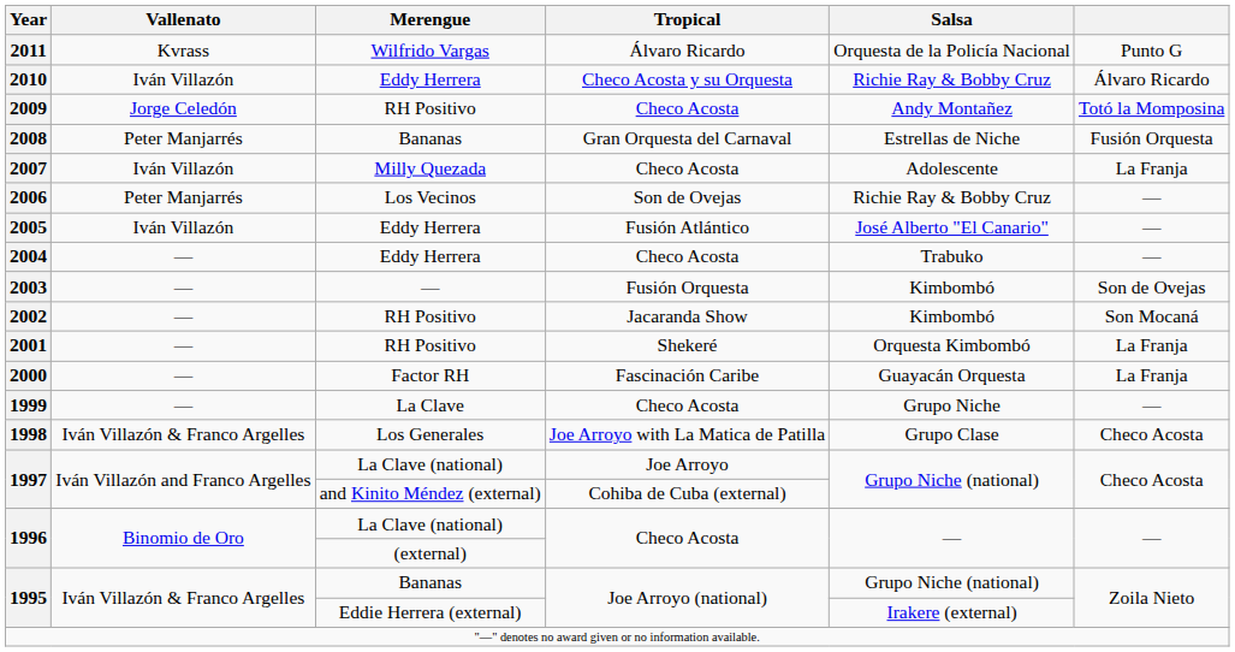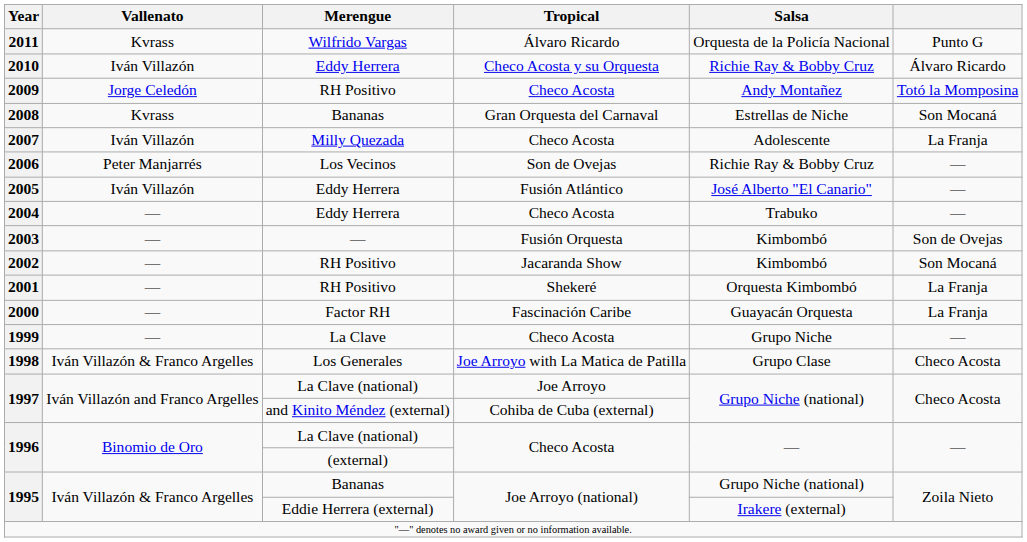 <table class="wikitable" style="text-align:center;">
 <tr>
 <th>Year</th>
 <th>Vallenato</th>
 <th>Merengue</th>
 <th>Tropical</th>
 <th>Salsa</th>
 <th></th>
 </tr>
 <tr>
 <th>2011</th>
 <td>Kvrass</td>
 <td><a href='#'>Wilfrido Vargas</a></td>
 <td>Álvaro Ricardo</td>
 <td>Orquesta de la Policía Nacional</td>
 <td>Punto G</td>
 </tr>
 <tr>
 <th>2010</th>
 <td>Iván Villazón</td>
 <td><a href='#'>Eddy Herrera</a></td>
 <td><a href='#'>Checo Acosta y su Orquesta</a></td>
 <td><a href='#'>Richie Ray & Bobby Cruz</a></td>
 <td>Álvaro Ricardo</td>
 </tr>
 <tr>
 <th>2009</th>
 <td><a href='#'>Jorge Celedón</a></td>
 <td>RH Positivo</td>
 <td><a href='#'>Checo Acosta</a></td>
 <td><a href='#'>Andy Montañez</a></td>
 <td><a href='#'>Totó la Momposina</a></td>
 </tr>
 <tr>
 <th>2008</th>
-<td>Peter Manjarrés</td>
+<td>Kvrass</td>
 <td>Bananas</td>
 <td>Gran Orquesta del Carnaval</td>
 <td>Estrellas de Niche</td>
-<td>Fusión Orquesta</td>
+<td>Son Mocaná</td>
 </tr>
 <tr>
 <th>2007</th>
 <td>Iván Villazón</td>
 <td><a href='#'>Milly Quezada</a></td>
 <td>Checo Acosta</td>
 <td>Adolescente</td>
 <td>La Franja</td>
 </tr>
 <tr>
 <th>2006</th>
 <td>Peter Manjarrés</td>
 <td>Los Vecinos</td>
 <td>Son de Ovejas</td>
 <td>Richie Ray & Bobby Cruz</td>
 <td>—</td>
 </tr>
 <tr>
 <th>2005</th>
 <td>Iván Villazón</td>
 <td>Eddy Herrera</td>
 <td>Fusión Atlántico</td>
 <td><a href='#'>José Alberto "El Canario"</a></td>
 <td>—</td>
 </tr>
 <tr>
 <th>2004</th>
 <td>—</td>
 <td>Eddy Herrera</td>
 <td>Checo Acosta</td>
 <td>Trabuko</td>
 <td>—</td>
 </tr>
 <tr>
 <th>2003</th>
 <td>—</td>
 <td>—</td>
 <td>Fusión Orquesta</td>
 <td>Kimbombó</td>
 <td>Son de Ovejas</td>
 </tr>
 <tr>
 <th>2002</th>
 <td>—</td>
 <td>RH Positivo</td>
 <td>Jacaranda Show</td>
 <td>Kimbombó</td>
 <td>Son Mocaná</td>
 </tr>
 <tr>
 <th>2001</th>
 <td>—</td>
 <td>RH Positivo</td>
 <td>Shekeré</td>
 <td>Orquesta Kimbombó</td>
 <td>La Franja</td>
 </tr>
 <tr>
 <th>2000</th>
 <td>—</td>
 <td>Factor RH</td>
 <td>Fascinación Caribe</td>
 <td>Guayacán Orquesta</td>
 <td>La Franja</td>
 </tr>
 <tr>
 <th>1999</th>
 <td>—</td>
 <td>La Clave</td>
 <td>Checo Acosta</td>
 <td>Grupo Niche</td>
 <td>—</td>
 </tr>
 <tr>
 <th>1998</th>
 <td>Iván Villazón & Franco Argelles</td>
 <td>Los Generales</td>
 <td><a href='#'>Joe Arroyo</a> with La Matica de Patilla</td>
 <td>Grupo Clase</td>
 <td>Checo Acosta</td>
 </tr>
 <tr>
 <th rowspan="2">1997</th>
 <td rowspan="2">Iván Villazón and Franco Argelles</td>
 <td>La Clave (national)</td>
 <td>Joe Arroyo</td>
 <td rowspan="2"><a href='#'>Grupo Niche</a> (national)</td>
 <td rowspan="2">Checo Acosta</td>
 </tr>
 <tr>
 <td> and <a href='#'>Kinito Méndez</a> (external)</td>
 <td>Cohiba de Cuba (external)</td>
 </tr>
 <tr>
 <th rowspan="2">1996</th>
 <td rowspan="2"><a href='#'>Binomio de Oro</a></td>
 <td>La Clave (national)</td>
 <td rowspan="2">Checo Acosta</td>
 <td rowspan="2">—</td>
 <td rowspan="2">—</td>
 </tr>
 <tr>
 <td> (external)</td>
 </tr>
 <tr>
 <th rowspan="2">1995</th>
 <td rowspan="2">Iván Villazón & Franco Argelles</td>
 <td>Bananas</td>
 <td rowspan="2">Joe Arroyo (national)</td>
 <td>Grupo Niche (national)</td>
 <td rowspan="2">Zoila Nieto</td>
 </tr>
 <tr>
 <td>Eddie Herrera (external)</td>
 <td><a href='#'>Irakere</a> (external)</td>
 </tr>
 <tr>
 <td colspan="6" style="text-align:center; font-size:8pt;">"—" denotes no award given or no information available.</td>
 </tr>
 </table>
